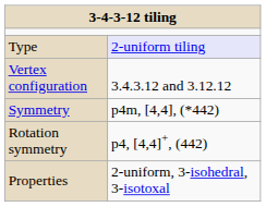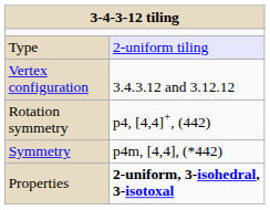 <table class=wikitable style="float:right;" width="280">
 <tr>
 <th style="background-color:#e7dcc3;" colspan=2>3-4-3-12 tiling</th>
 </tr>
 <tr>
 <td style="text-align:center;" colspan=2></td>
 </tr>
 <tr>
 <td style="background-color:#e7dcc3;width:105px;">Type</td>
 <td style="background: lavender;"><a href='#'>2-uniform tiling</a></td>
 </tr>
 <tr>
 <td style="background-color:#e7dcc3;"><a href='#'>Vertex configuration</a></td>
 <td> <br>3.4.3.12 and 3.12.12</td>
 </tr>
 <tr>
+<td style="background-color:#e7dcc3;">Rotation symmetry</td>
+<td>p4, [4,4]<sup>+</sup>, (442)</td>
+</tr>
+<tr>
 <td style="background-color:#e7dcc3;"><a href='#'>Symmetry</a></td>
 <td>p4m, [4,4], (*442)</td>
 </tr>
 <tr>
-<td style="background-color:#e7dcc3;">Rotation symmetry</td>
-<td>p4, [4,4]<sup>+</sup>, (442)</td>
-</tr>
-<tr>
 <td style="background-color:#e7dcc3;">Properties</td>
-<td>2-uniform, 3-<a href='#'>isohedral</a>, 3-<a href='#'>isotoxal</a></td>
+<td><strong>2-uniform, 3-<a href='#'>isohedral</a>, 3-<a href='#'>isotoxal</a></strong></td>
 </tr>
 </table>
